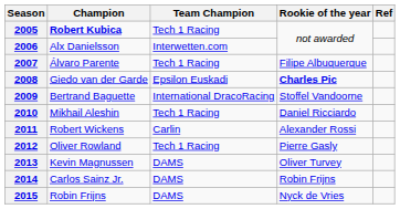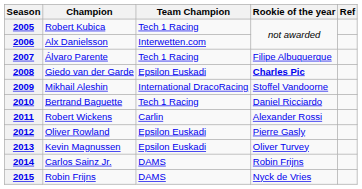 <table class="wikitable" style="font-size: 85%">
 <tr>
 <th>Season</th>
 <th>Champion</th>
 <th>Team Champion</th>
 <th>Rookie of the year</th>
 <th>Ref</th>
 </tr>
 <tr>
 <th><a href='#'>2005</a></th>
-<td><strong> <a href='#'>Robert Kubica</a></strong></td>
+<td> <a href='#'>Robert Kubica</a></td>
 <td> <a href='#'>Tech 1 Racing</a></td>
 <td align=center rowspan=2><em>not awarded</em></td>
 <td align=center></td>
 </tr>
 <tr>
 <th><a href='#'>2006</a></th>
 <td> <a href='#'>Alx Danielsson</a></td>
 <td> <a href='#'>Interwetten.com</a></td>
 <td align=center></td>
 </tr>
 <tr>
 <th><a href='#'>2007</a></th>
 <td> <a href='#'>Álvaro Parente</a></td>
 <td> <a href='#'>Tech 1 Racing</a></td>
 <td> <a href='#'>Filipe Albuquerque</a></td>
 <td align=center></td>
 </tr>
 <tr>
 <th><a href='#'>2008</a></th>
 <td> <a href='#'>Giedo van der Garde</a></td>
 <td> <a href='#'>Epsilon Euskadi</a></td>
 <td><strong> <a href='#'>Charles Pic</a></strong></td>
 <td align=center></td>
 </tr>
 <tr>
 <th><a href='#'>2009</a></th>
-<td> <a href='#'>Bertrand Baguette</a></td>
+<td> <a href='#'>Mikhail Aleshin</a></td>
 <td> <a href='#'>International DracoRacing</a></td>
 <td> <a href='#'>Stoffel Vandoorne</a></td>
 <td align=center></td>
 </tr>
 <tr>
 <th><a href='#'>2010</a></th>
-<td> <a href='#'>Mikhail Aleshin</a></td>
+<td> <a href='#'>Bertrand Baguette</a></td>
 <td> <a href='#'>Tech 1 Racing</a></td>
 <td> <a href='#'>Daniel Ricciardo</a></td>
 <td align=center></td>
 </tr>
 <tr>
 <th><a href='#'>2011</a></th>
 <td> <a href='#'>Robert Wickens</a></td>
 <td> <a href='#'>Carlin</a></td>
 <td> <a href='#'>Alexander Rossi</a></td>
 <td align=center></td>
 </tr>
 <tr>
 <th><a href='#'>2012</a></th>
 <td> <a href='#'>Oliver Rowland</a></td>
-<td> <a href='#'>Tech 1 Racing</a></td>
+<td> <a href='#'>Epsilon Euskadi</a></td>
 <td> <a href='#'>Pierre Gasly</a></td>
 <td align=center></td>
 </tr>
 <tr>
 <th><a href='#'>2013</a></th>
 <td> <a href='#'>Kevin Magnussen</a></td>
-<td> <a href='#'>DAMS</a></td>
+<td> <a href='#'>Epsilon Euskadi</a></td>
 <td> <a href='#'>Oliver Turvey</a></td>
 <td align=center></td>
 </tr>
 <tr>
 <th><a href='#'>2014</a></th>
 <td> <a href='#'>Carlos Sainz Jr.</a></td>
 <td> <a href='#'>DAMS</a></td>
 <td> <a href='#'>Robin Frijns</a></td>
 <td align=center></td>
 </tr>
 <tr>
 <th><a href='#'>2015</a></th>
 <td> <a href='#'>Robin Frijns</a></td>
 <td> <a href='#'>DAMS</a></td>
 <td> <a href='#'>Nyck de Vries</a></td>
 <td align=center></td>
 </tr>
 </table>
